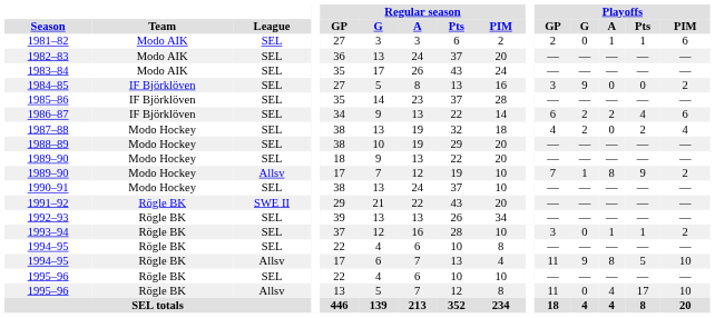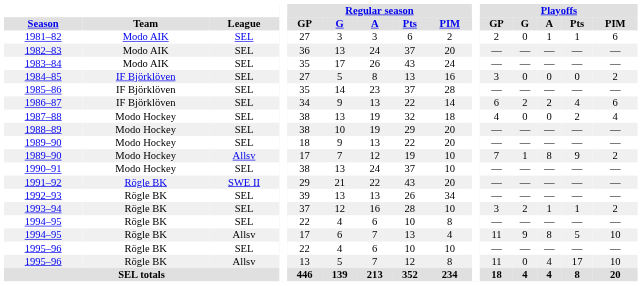 <table border="0" cellpadding="1" cellspacing="0" style="text-align:center; width:60em">
 <tr bgcolor="#e0e0e0">
 <th colspan="3" bgcolor="#ffffff"> </th>
 <th rowspan="99" bgcolor="#ffffff"> </th>
 <th colspan="5"><a href='#'>Regular season</a></th>
 <th rowspan="99" bgcolor="#ffffff"> </th>
 <th colspan="5"><a href='#'>Playoffs</a></th>
 </tr>
 <tr bgcolor="#e0e0e0">
 <th><a href='#'>Season</a></th>
 <th>Team</th>
 <th>League</th>
 <th>GP</th>
 <th><a href='#'>G</a></th>
 <th><a href='#'>A</a></th>
 <th><a href='#'>Pts</a></th>
 <th><a href='#'>PIM</a></th>
 <th>GP</th>
 <th>G</th>
 <th>A</th>
 <th>Pts</th>
 <th>PIM</th>
 </tr>
 <tr>
 <td><a href='#'>1981–82</a></td>
 <td><a href='#'>Modo AIK</a></td>
 <td><a href='#'>SEL</a></td>
 <td>27</td>
 <td>3</td>
 <td>3</td>
 <td>6</td>
 <td>2</td>
 <td>2</td>
 <td>0</td>
 <td>1</td>
 <td>1</td>
 <td>6</td>
 </tr>
 <tr bgcolor="#f0f0f0">
 <td><a href='#'>1982–83</a></td>
 <td>Modo AIK</td>
 <td>SEL</td>
 <td>36</td>
 <td>13</td>
 <td>24</td>
 <td>37</td>
 <td>20</td>
 <td>—</td>
 <td>—</td>
 <td>—</td>
 <td>—</td>
 <td>—</td>
 </tr>
 <tr>
 <td><a href='#'>1983–84</a></td>
 <td>Modo AIK</td>
 <td>SEL</td>
 <td>35</td>
 <td>17</td>
 <td>26</td>
 <td>43</td>
 <td>24</td>
 <td>—</td>
 <td>—</td>
 <td>—</td>
 <td>—</td>
 <td>—</td>
 </tr>
 <tr bgcolor="#f0f0f0">
 <td><a href='#'>1984–85</a></td>
 <td><a href='#'>IF Björklöven</a></td>
 <td>SEL</td>
 <td>27</td>
 <td>5</td>
 <td>8</td>
 <td>13</td>
 <td>16</td>
 <td>3</td>
-<td>9</td>
+<td>0</td>
 <td>0</td>
 <td>0</td>
 <td>2</td>
 </tr>
 <tr>
 <td><a href='#'>1985–86</a></td>
 <td>IF Björklöven</td>
 <td>SEL</td>
 <td>35</td>
 <td>14</td>
 <td>23</td>
 <td>37</td>
 <td>28</td>
 <td>—</td>
 <td>—</td>
 <td>—</td>
 <td>—</td>
 <td>—</td>
 </tr>
 <tr bgcolor="#f0f0f0">
 <td><a href='#'>1986–87</a></td>
 <td>IF Björklöven</td>
 <td>SEL</td>
 <td>34</td>
 <td>9</td>
 <td>13</td>
 <td>22</td>
 <td>14</td>
 <td>6</td>
 <td>2</td>
 <td>2</td>
 <td>4</td>
 <td>6</td>
 </tr>
 <tr>
 <td><a href='#'>1987–88</a></td>
 <td>Modo Hockey</td>
 <td>SEL</td>
 <td>38</td>
 <td>13</td>
 <td>19</td>
 <td>32</td>
 <td>18</td>
 <td>4</td>
-<td>2</td>
+<td>0</td>
 <td>0</td>
 <td>2</td>
 <td>4</td>
 </tr>
 <tr bgcolor="#f0f0f0">
 <td><a href='#'>1988–89</a></td>
 <td>Modo Hockey</td>
 <td>SEL</td>
 <td>38</td>
 <td>10</td>
 <td>19</td>
 <td>29</td>
 <td>20</td>
 <td>—</td>
 <td>—</td>
 <td>—</td>
 <td>—</td>
 <td>—</td>
 </tr>
 <tr>
 <td><a href='#'>1989–90</a></td>
 <td>Modo Hockey</td>
 <td>SEL</td>
 <td>18</td>
 <td>9</td>
 <td>13</td>
 <td>22</td>
 <td>20</td>
 <td>—</td>
 <td>—</td>
 <td>—</td>
 <td>—</td>
 <td>—</td>
 </tr>
 <tr bgcolor="#f0f0f0">
 <td><a href='#'>1989–90</a></td>
 <td>Modo Hockey</td>
 <td><a href='#'>Allsv</a></td>
 <td>17</td>
 <td>7</td>
 <td>12</td>
 <td>19</td>
 <td>10</td>
 <td>7</td>
 <td>1</td>
 <td>8</td>
 <td>9</td>
 <td>2</td>
 </tr>
 <tr>
 <td><a href='#'>1990–91</a></td>
 <td>Modo Hockey</td>
 <td>SEL</td>
 <td>38</td>
 <td>13</td>
 <td>24</td>
 <td>37</td>
 <td>10</td>
 <td>—</td>
 <td>—</td>
 <td>—</td>
 <td>—</td>
 <td>—</td>
 </tr>
 <tr bgcolor="#f0f0f0">
 <td><a href='#'>1991–92</a></td>
 <td><a href='#'>Rögle BK</a></td>
 <td><a href='#'>SWE II</a></td>
 <td>29</td>
 <td>21</td>
 <td>22</td>
 <td>43</td>
 <td>20</td>
 <td>—</td>
 <td>—</td>
 <td>—</td>
 <td>—</td>
 <td>—</td>
 </tr>
 <tr>
 <td><a href='#'>1992–93</a></td>
 <td>Rögle BK</td>
 <td>SEL</td>
 <td>39</td>
 <td>13</td>
 <td>13</td>
 <td>26</td>
 <td>34</td>
 <td>—</td>
 <td>—</td>
 <td>—</td>
 <td>—</td>
 <td>—</td>
 </tr>
 <tr bgcolor="#f0f0f0">
 <td><a href='#'>1993–94</a></td>
 <td>Rögle BK</td>
 <td>SEL</td>
 <td>37</td>
 <td>12</td>
 <td>16</td>
 <td>28</td>
 <td>10</td>
 <td>3</td>
-<td>0</td>
+<td>2</td>
 <td>1</td>
 <td>1</td>
 <td>2</td>
 </tr>
 <tr>
 <td><a href='#'>1994–95</a></td>
 <td>Rögle BK</td>
 <td>SEL</td>
 <td>22</td>
 <td>4</td>
 <td>6</td>
 <td>10</td>
 <td>8</td>
 <td>—</td>
 <td>—</td>
 <td>—</td>
 <td>—</td>
 <td>—</td>
 </tr>
 <tr bgcolor="#f0f0f0">
 <td><a href='#'>1994–95</a></td>
 <td>Rögle BK</td>
 <td>Allsv</td>
 <td>17</td>
 <td>6</td>
 <td>7</td>
 <td>13</td>
 <td>4</td>
 <td>11</td>
 <td>9</td>
 <td>8</td>
 <td>5</td>
 <td>10</td>
 </tr>
 <tr>
 <td><a href='#'>1995–96</a></td>
 <td>Rögle BK</td>
 <td>SEL</td>
 <td>22</td>
 <td>4</td>
 <td>6</td>
 <td>10</td>
 <td>10</td>
 <td>—</td>
 <td>—</td>
 <td>—</td>
 <td>—</td>
 <td>—</td>
 </tr>
 <tr bgcolor="#f0f0f0">
 <td><a href='#'>1995–96</a></td>
 <td>Rögle BK</td>
 <td>Allsv</td>
 <td>13</td>
 <td>5</td>
 <td>7</td>
 <td>12</td>
 <td>8</td>
 <td>11</td>
 <td>0</td>
 <td>4</td>
 <td>17</td>
 <td>10</td>
 </tr>
 <tr bgcolor="#e0e0e0">
 <th colspan="3">SEL totals</th>
 <th>446</th>
 <th>139</th>
 <th>213</th>
 <th>352</th>
 <th>234</th>
 <th>18</th>
 <th>4</th>
 <th>4</th>
 <th>8</th>
 <th>20</th>
 </tr>
 </table>
